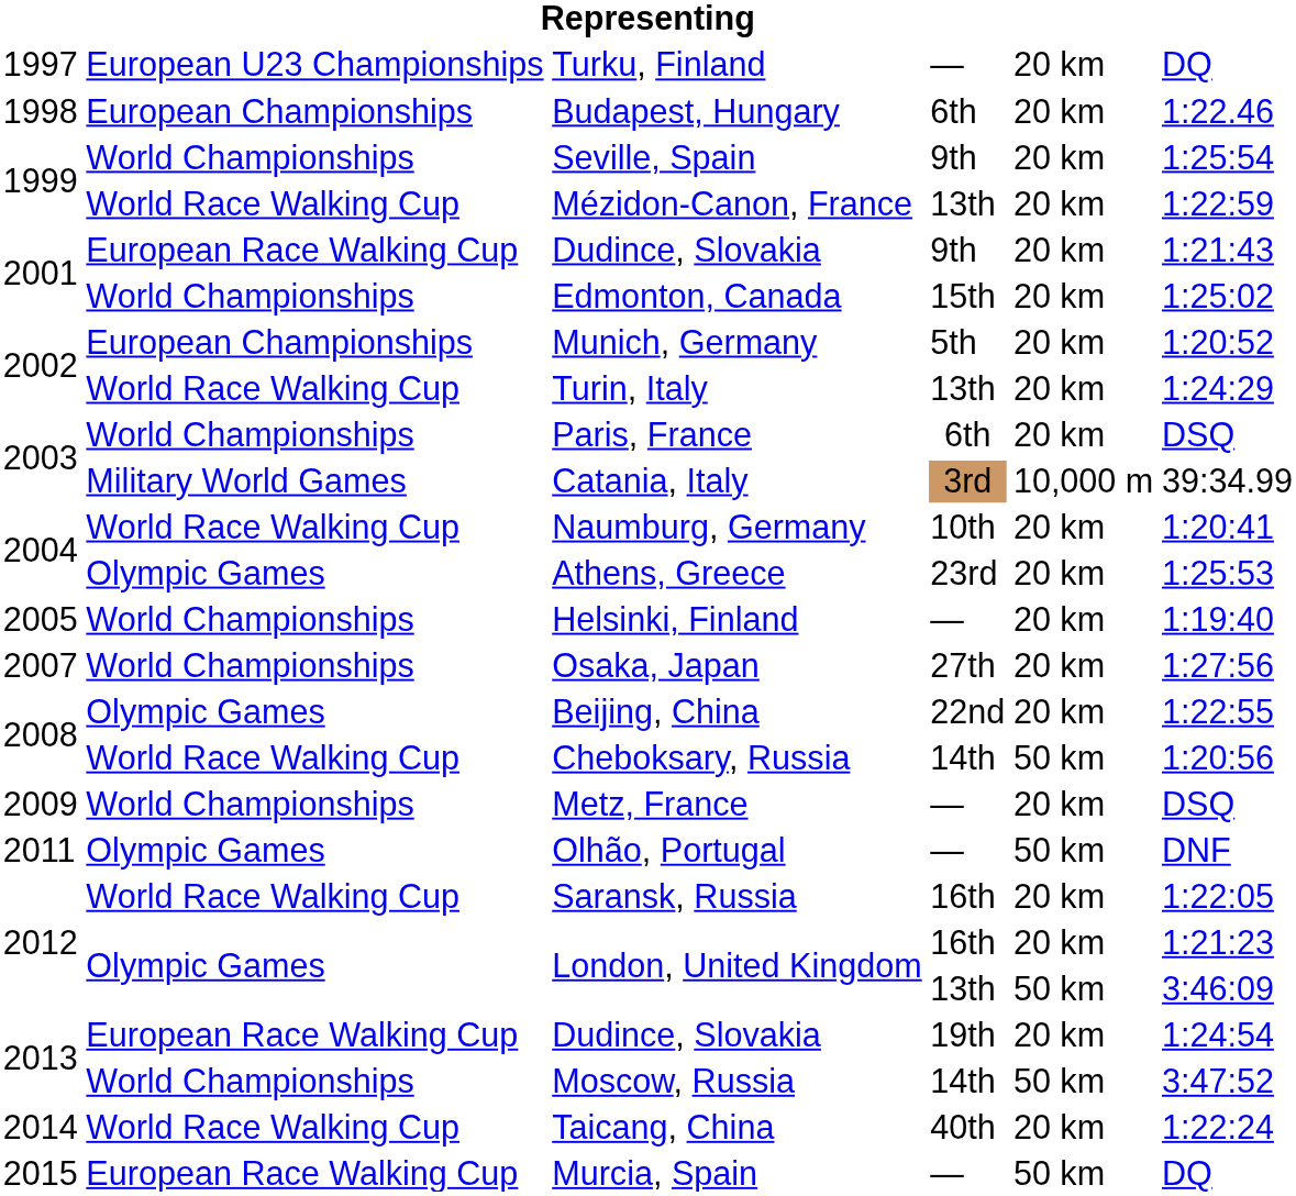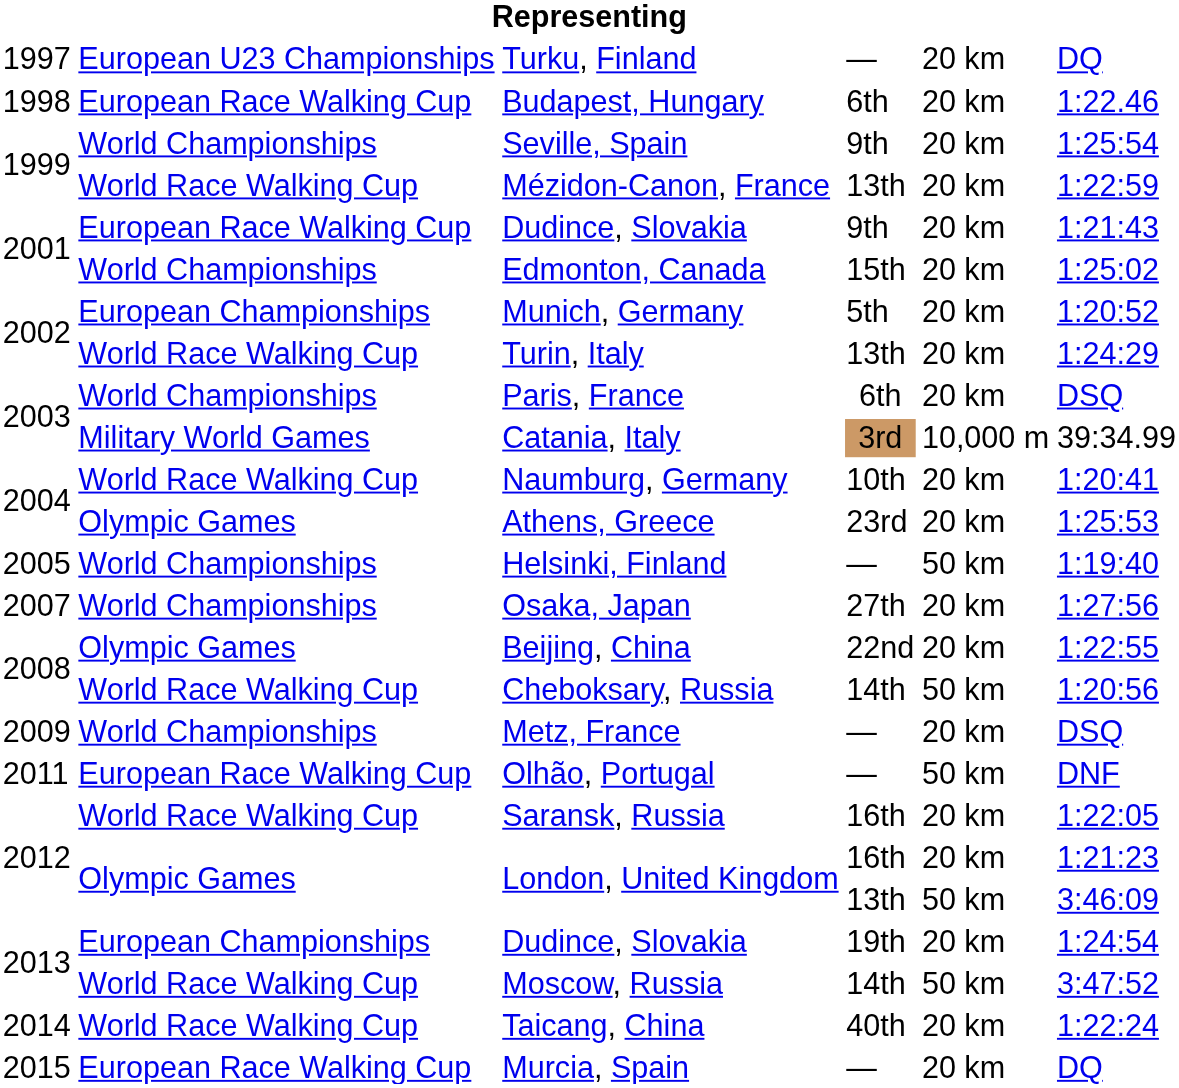 <table>
 <tr>
 <th colspan="6">Representing </th>
 </tr>
 <tr>
 <td>1997</td>
 <td><a href='#'>European U23 Championships</a></td>
 <td><a href='#'>Turku</a>, <a href='#'>Finland</a></td>
 <td>—</td>
 <td>20 km</td>
 <td><a href='#'>DQ</a></td>
 </tr>
 <tr>
 <td>1998</td>
-<td><a href='#'>European Championships</a></td>
+<td><a href='#'>European Race Walking Cup</a></td>
 <td><a href='#'>Budapest, Hungary</a></td>
 <td>6th</td>
 <td>20 km</td>
 <td><a href='#'>1:22.46</a></td>
 </tr>
 <tr>
 <td rowspan=2>1999</td>
 <td><a href='#'>World Championships</a></td>
 <td><a href='#'>Seville, Spain</a></td>
 <td>9th</td>
 <td>20 km</td>
 <td><a href='#'>1:25:54</a></td>
 </tr>
 <tr>
 <td><a href='#'>World Race Walking Cup</a></td>
 <td><a href='#'>Mézidon-Canon</a>, <a href='#'>France</a></td>
 <td>13th</td>
 <td>20 km</td>
 <td><a href='#'>1:22:59</a></td>
 </tr>
 <tr>
 <td rowspan=2>2001</td>
 <td><a href='#'>European Race Walking Cup</a></td>
 <td><a href='#'>Dudince</a>, <a href='#'>Slovakia</a></td>
 <td>9th</td>
 <td>20 km</td>
 <td><a href='#'>1:21:43</a></td>
 </tr>
 <tr>
 <td><a href='#'>World Championships</a></td>
 <td><a href='#'>Edmonton, Canada</a></td>
 <td>15th</td>
 <td>20 km</td>
 <td><a href='#'>1:25:02</a></td>
 </tr>
 <tr>
 <td rowspan=2>2002</td>
 <td><a href='#'>European Championships</a></td>
 <td><a href='#'>Munich</a>, <a href='#'>Germany</a></td>
 <td>5th</td>
 <td>20 km</td>
 <td><a href='#'>1:20:52</a></td>
 </tr>
 <tr>
 <td><a href='#'>World Race Walking Cup</a></td>
 <td><a href='#'>Turin</a>, <a href='#'>Italy</a></td>
 <td>13th</td>
 <td>20 km</td>
 <td><a href='#'>1:24:29</a></td>
 </tr>
 <tr>
 <td rowspan=2>2003</td>
 <td><a href='#'>World Championships</a></td>
 <td><a href='#'>Paris</a>, <a href='#'>France</a></td>
 <td align="center">6th</td>
 <td>20 km</td>
 <td><a href='#'>DSQ</a></td>
 </tr>
 <tr>
 <td><a href='#'>Military World Games</a></td>
 <td><a href='#'>Catania</a>, <a href='#'>Italy</a></td>
 <td bgcolor="cc9966" align="center">3rd</td>
 <td>10,000 m</td>
 <td>39:34.99</td>
 </tr>
 <tr>
 <td rowspan=2>2004</td>
 <td><a href='#'>World Race Walking Cup</a></td>
 <td><a href='#'>Naumburg</a>, <a href='#'>Germany</a></td>
 <td>10th</td>
 <td>20 km</td>
 <td><a href='#'>1:20:41</a></td>
 </tr>
 <tr>
 <td><a href='#'>Olympic Games</a></td>
 <td><a href='#'>Athens, Greece</a></td>
 <td>23rd</td>
 <td>20 km</td>
 <td><a href='#'>1:25:53</a></td>
 </tr>
 <tr>
 <td>2005</td>
 <td><a href='#'>World Championships</a></td>
 <td><a href='#'>Helsinki, Finland</a></td>
 <td>—</td>
-<td>20 km</td>
+<td>50 km</td>
 <td><a href='#'>1:19:40</a></td>
 </tr>
 <tr>
 <td>2007</td>
 <td><a href='#'>World Championships</a></td>
 <td><a href='#'>Osaka, Japan</a></td>
 <td>27th</td>
 <td>20 km</td>
 <td><a href='#'>1:27:56</a></td>
 </tr>
 <tr>
 <td rowspan=2>2008</td>
 <td><a href='#'>Olympic Games</a></td>
 <td><a href='#'>Beijing</a>, <a href='#'>China</a></td>
 <td>22nd</td>
 <td>20 km</td>
 <td><a href='#'>1:22:55</a></td>
 </tr>
 <tr>
 <td><a href='#'>World Race Walking Cup</a></td>
 <td><a href='#'>Cheboksary</a>, <a href='#'>Russia</a></td>
 <td>14th</td>
 <td>50 km</td>
 <td><a href='#'>1:20:56</a></td>
 </tr>
 <tr>
 <td>2009</td>
 <td><a href='#'>World Championships</a></td>
 <td><a href='#'>Metz, France</a></td>
 <td>—</td>
 <td>20 km</td>
 <td><a href='#'>DSQ</a></td>
 </tr>
 <tr>
 <td>2011</td>
-<td><a href='#'>Olympic Games</a></td>
+<td><a href='#'>European Race Walking Cup</a></td>
 <td><a href='#'>Olhão</a>, <a href='#'>Portugal</a></td>
 <td>—</td>
 <td>50 km</td>
 <td><a href='#'>DNF</a></td>
 </tr>
 <tr>
 <td rowspan=3>2012</td>
 <td><a href='#'>World Race Walking Cup</a></td>
 <td><a href='#'>Saransk</a>, <a href='#'>Russia</a></td>
 <td>16th</td>
 <td>20 km</td>
 <td><a href='#'>1:22:05</a></td>
 </tr>
 <tr>
 <td rowspan=2><a href='#'>Olympic Games</a></td>
 <td rowspan=2><a href='#'>London</a>, <a href='#'>United Kingdom</a></td>
 <td>16th</td>
 <td>20 km</td>
 <td><a href='#'>1:21:23</a></td>
 </tr>
 <tr>
 <td>13th</td>
 <td>50 km</td>
 <td><a href='#'>3:46:09</a></td>
 </tr>
 <tr>
 <td rowspan=2>2013</td>
-<td><a href='#'>European Race Walking Cup</a></td>
+<td><a href='#'>European Championships</a></td>
 <td><a href='#'>Dudince</a>, <a href='#'>Slovakia</a></td>
 <td>19th</td>
 <td>20 km</td>
 <td><a href='#'>1:24:54</a></td>
 </tr>
 <tr>
-<td><a href='#'>World Championships</a></td>
+<td><a href='#'>World Race Walking Cup</a></td>
 <td><a href='#'>Moscow</a>, <a href='#'>Russia</a></td>
 <td>14th</td>
 <td>50 km</td>
 <td><a href='#'>3:47:52</a></td>
 </tr>
 <tr>
 <td>2014</td>
 <td><a href='#'>World Race Walking Cup</a></td>
 <td><a href='#'>Taicang</a>, <a href='#'>China</a></td>
 <td>40th</td>
 <td>20 km</td>
 <td><a href='#'>1:22:24</a></td>
 </tr>
 <tr>
 <td>2015</td>
 <td><a href='#'>European Race Walking Cup</a></td>
 <td><a href='#'>Murcia</a>, <a href='#'>Spain</a></td>
 <td>—</td>
-<td>50 km</td>
+<td>20 km</td>
 <td><a href='#'>DQ</a></td>
 </tr>
 </table>
